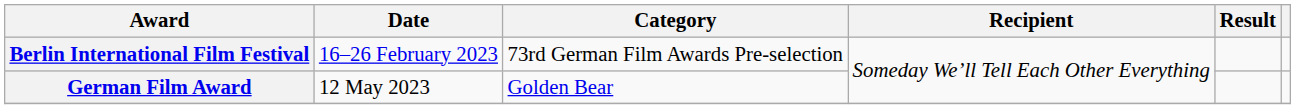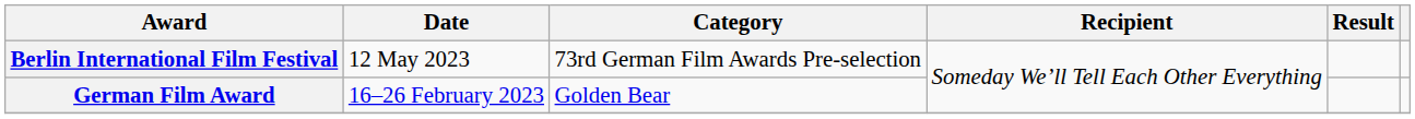 <table class="wikitable sortable plainrowheaders">
 <tr>
 <th>Award</th>
 <th>Date</th>
 <th>Category</th>
 <th>Recipient</th>
 <th>Result</th>
 <th></th>
 </tr>
 <tr>
 <th scope="row"><a href='#'>Berlin International Film Festival</a></th>
-<td><a href='#'>16–26 February 2023</a></td>
+<td>12 May 2023</td>
 <td>73rd German Film Awards Pre-selection</td>
 <td rowspan=2><em>Someday We’ll Tell Each Other Everything</em></td>
 <td></td>
 <td align="center" rowspan="1"></td>
 </tr>
 <tr>
 <th scope="row"><a href='#'>German Film Award</a></th>
-<td>12 May 2023</td>
+<td><a href='#'>16–26 February 2023</a></td>
 <td><a href='#'>Golden Bear</a></td>
 <td></td>
 <td align="center" rowspan="1"></td>
 </tr>
 <tr>
 </tr>
 </table>
